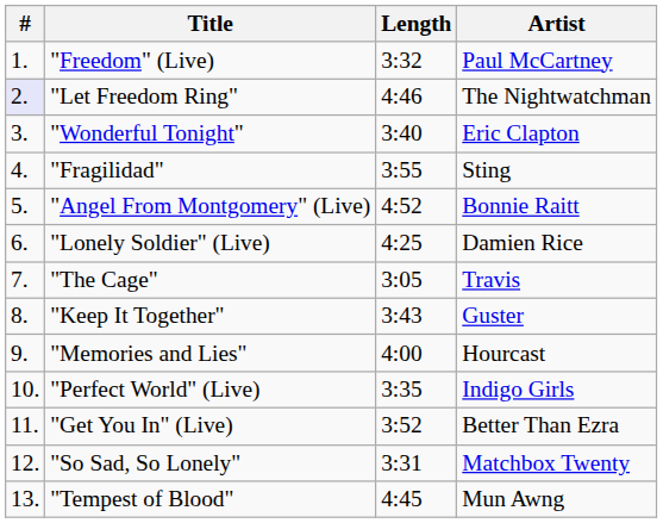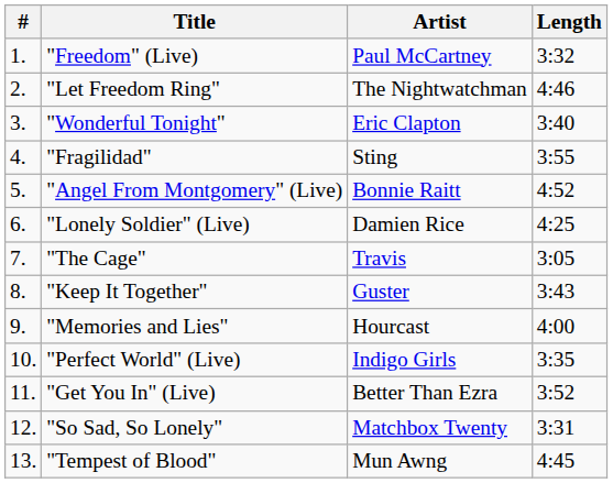 <table class="wikitable" border="1">
 <tr>
 <th>#</th>
 <th>Title</th>
+<th>Artist</th>
 <th>Length</th>
-<th>Artist</th>
 </tr>
 <tr>
 <td>1.</td>
 <td>"<a href='#'>Freedom</a>" (Live)</td>
+<td><a href='#'>Paul McCartney</a></td>
 <td>3:32</td>
-<td><a href='#'>Paul McCartney</a></td>
 </tr>
 <tr>
-<td style="background: lavender;">2.</td>
+<td>2.</td>
 <td>"Let Freedom Ring"</td>
+<td>The Nightwatchman</td>
 <td>4:46</td>
-<td>The Nightwatchman</td>
 </tr>
 <tr>
 <td>3.</td>
 <td>"<a href='#'>Wonderful Tonight</a>"</td>
+<td><a href='#'>Eric Clapton</a></td>
 <td>3:40</td>
-<td><a href='#'>Eric Clapton</a></td>
 </tr>
 <tr>
 <td>4.</td>
 <td>"Fragilidad"</td>
+<td>Sting</td>
 <td>3:55</td>
-<td>Sting</td>
 </tr>
 <tr>
 <td>5.</td>
 <td>"<a href='#'>Angel From Montgomery</a>" (Live)</td>
+<td><a href='#'>Bonnie Raitt</a></td>
 <td>4:52</td>
-<td><a href='#'>Bonnie Raitt</a></td>
 </tr>
 <tr>
 <td>6.</td>
 <td>"Lonely Soldier" (Live)</td>
+<td>Damien Rice</td>
 <td>4:25</td>
-<td>Damien Rice</td>
 </tr>
 <tr>
 <td>7.</td>
 <td>"The Cage"</td>
+<td><a href='#'>Travis</a></td>
 <td>3:05</td>
-<td><a href='#'>Travis</a></td>
 </tr>
 <tr>
 <td>8.</td>
 <td>"Keep It Together"</td>
+<td><a href='#'>Guster</a></td>
 <td>3:43</td>
-<td><a href='#'>Guster</a></td>
 </tr>
 <tr>
 <td>9.</td>
 <td>"Memories and Lies"</td>
+<td>Hourcast</td>
 <td>4:00</td>
-<td>Hourcast</td>
 </tr>
 <tr>
 <td>10.</td>
 <td>"Perfect World" (Live)</td>
+<td><a href='#'>Indigo Girls</a></td>
 <td>3:35</td>
-<td><a href='#'>Indigo Girls</a></td>
 </tr>
 <tr>
 <td>11.</td>
 <td>"Get You In" (Live)</td>
+<td>Better Than Ezra</td>
 <td>3:52</td>
-<td>Better Than Ezra</td>
 </tr>
 <tr>
 <td>12.</td>
 <td>"So Sad, So Lonely"</td>
+<td><a href='#'>Matchbox Twenty</a></td>
 <td>3:31</td>
-<td><a href='#'>Matchbox Twenty</a></td>
 </tr>
 <tr>
 <td>13.</td>
 <td>"Tempest of Blood"</td>
+<td>Mun Awng</td>
 <td>4:45</td>
-<td>Mun Awng</td>
 </tr>
 </table>
